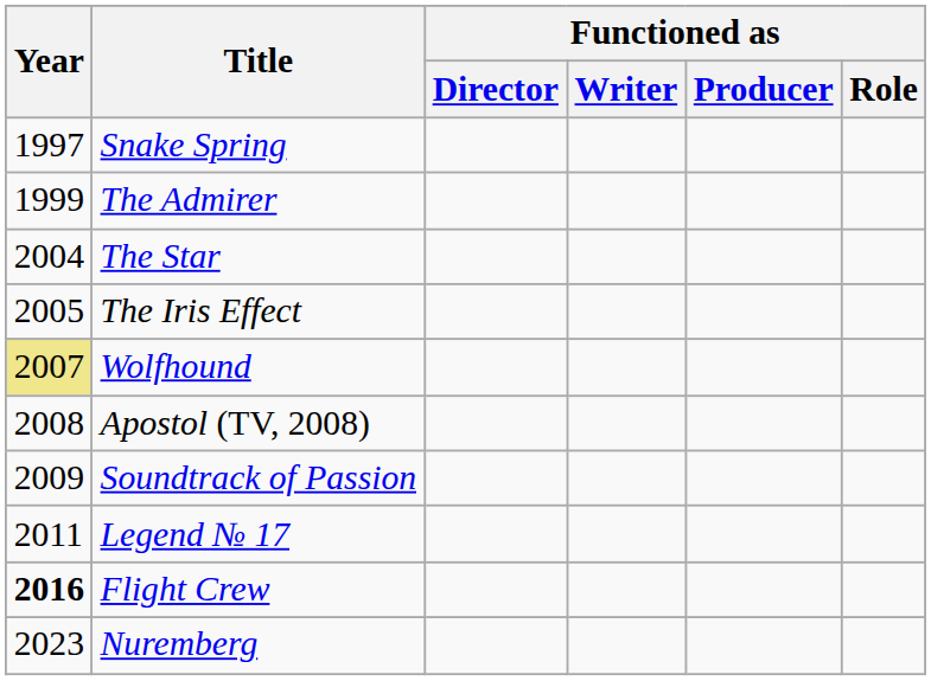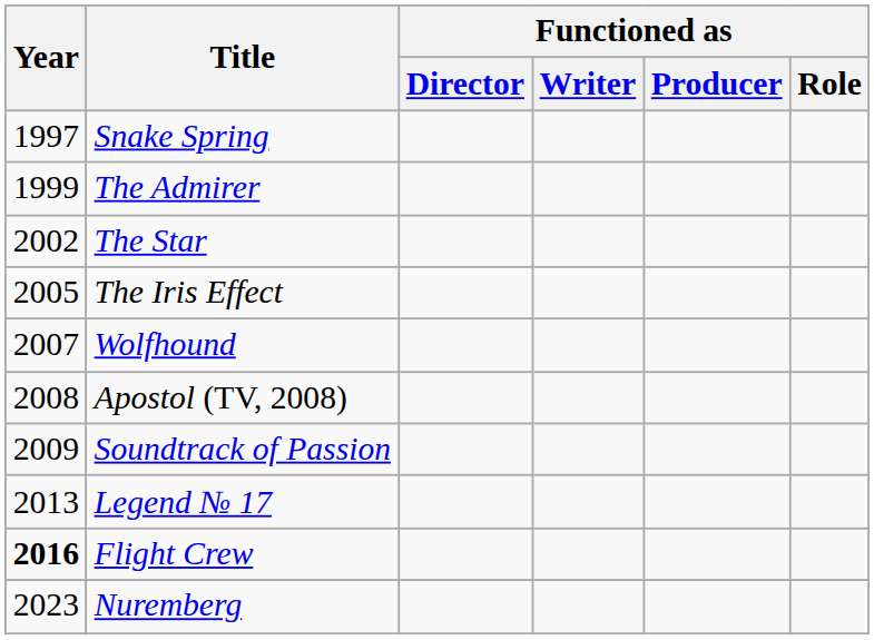 <table class="wikitable">
 <tr>
 <th rowspan="2">Year</th>
 <th rowspan="2">Title</th>
 <th colspan="5">Functioned as</th>
 </tr>
 <tr>
 <th><a href='#'>Director</a></th>
 <th><a href='#'>Writer</a></th>
 <th><a href='#'>Producer</a></th>
 <th>Role</th>
 </tr>
 <tr>
 <td>1997</td>
 <td><em><a href='#'>Snake Spring</a></em></td>
 <td></td>
 <td></td>
 <td></td>
 <td></td>
 </tr>
 <tr>
 <td>1999</td>
 <td><em><a href='#'>The Admirer</a></em></td>
 <td></td>
 <td></td>
 <td></td>
 <td></td>
 </tr>
 <tr>
-<td>2004</td>
+<td>2002</td>
 <td><em><a href='#'>The Star</a></em></td>
 <td></td>
 <td></td>
 <td></td>
 <td></td>
 </tr>
 <tr>
 <td>2005</td>
 <td><em>The Iris Effect</em></td>
 <td></td>
 <td></td>
 <td></td>
 <td></td>
 </tr>
 <tr>
-<td style="background: khaki;">2007</td>
+<td>2007</td>
 <td><em><a href='#'>Wolfhound</a></em></td>
 <td></td>
 <td></td>
 <td></td>
 <td></td>
 </tr>
 <tr>
 <td>2008</td>
 <td><em>Apostol</em> (TV, 2008)</td>
 <td></td>
 <td></td>
 <td></td>
 <td></td>
 </tr>
 <tr>
 <td>2009</td>
 <td><em><a href='#'>Soundtrack of Passion</a></em></td>
 <td></td>
 <td></td>
 <td></td>
 <td></td>
 </tr>
 <tr>
-<td>2011</td>
+<td>2013</td>
 <td><em><a href='#'>Legend № 17</a></em></td>
 <td></td>
 <td></td>
 <td></td>
 <td></td>
 </tr>
 <tr>
 <td><strong>2016</strong></td>
 <td><em><a href='#'>Flight Crew</a></em></td>
 <td></td>
 <td></td>
 <td></td>
 <td></td>
 </tr>
 <tr>
 <td>2023</td>
 <td><em><a href='#'>Nuremberg</a></em></td>
 <td></td>
 <td></td>
 <td></td>
 <td></td>
 </tr>
 </table>
